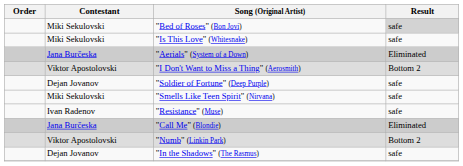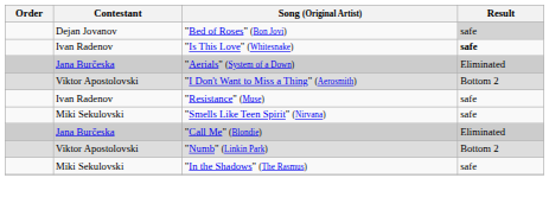 <table class="wikitable" style="font-size:90%; width:60%; text-align: left;">
 <tr>
 <th width="05%">Order</th>
 <th width="15%">Contestant</th>
 <th width="32%">Song <small>(Original Artist)</small></th>
 <th width="10%">Result</th>
 </tr>
 <tr>
 <td></td>
-<td>Miki Sekulovski</td>
+<td>Dejan Jovanov</td>
 <td>"<a href='#'>Bed of Roses</a>" <small>(<a href='#'>Bon Jovi</a>)</small></td>
 <td style="background: lightgrey;">safe</td>
 </tr>
 <tr>
 <td></td>
-<td>Miki Sekulovski</td>
+<td>Ivan Radenov</td>
 <td>"<a href='#'>Is This Love</a>" <small>(<a href='#'>Whitesnake</a>)</small></td>
-<td>safe</td>
+<td><strong>safe</strong></td>
 </tr>
 <tr>
 <td bgcolor="CCCCCC"></td>
 <td bgcolor="CCCCCC"><a href='#'>Jana Burčeska</a></td>
 <td bgcolor="CCCCCC">"<a href='#'>Aerials</a>" <small>(<a href='#'>System of a Down</a>)</small></td>
 <td bgcolor="CCCCCC">Eliminated</td>
 </tr>
 <tr>
 <td bgcolor="DDDDDD"></td>
 <td bgcolor="DDDDDD">Viktor Apostolovski</td>
 <td bgcolor="DDDDDD">"<a href='#'>I Don't Want to Miss a Thing</a>" <small>(<a href='#'>Aerosmith</a>)</small></td>
 <td bgcolor="DDDDDD">Bottom 2</td>
 </tr>
 <tr>
 <td></td>
-<td>Dejan Jovanov</td>
-<td>"<a href='#'>Soldier of Fortune</a>" <small>(<a href='#'>Deep Purple</a>)</small></td>
+<td>Ivan Radenov</td>
+<td>"<a href='#'>Resistance</a>" <small>(<a href='#'>Muse</a>)</small></td>
 <td>safe</td>
 </tr>
 <tr>
 <td></td>
 <td>Miki Sekulovski</td>
 <td>"<a href='#'>Smells Like Teen Spirit</a>" <small>(<a href='#'>Nirvana</a>)</small></td>
-<td>safe</td>
-</tr>
-<tr>
-<td></td>
-<td>Ivan Radenov</td>
-<td>"<a href='#'>Resistance</a>" <small>(<a href='#'>Muse</a>)</small></td>
 <td>safe</td>
 </tr>
 <tr>
 <td bgcolor="CCCCCC"></td>
 <td bgcolor="CCCCCC"><a href='#'>Jana Burčeska</a></td>
 <td bgcolor="CCCCCC">"<a href='#'>Call Me</a>" <small>(<a href='#'>Blondie</a>)</small></td>
 <td bgcolor="CCCCCC">Eliminated</td>
 </tr>
 <tr>
 <td bgcolor="DDDDDD"></td>
 <td bgcolor="DDDDDD">Viktor Apostolovski</td>
 <td bgcolor="DDDDDD">"<a href='#'>Numb</a>" <small>(<a href='#'>Linkin Park</a>)</small></td>
 <td bgcolor="DDDDDD">Bottom 2</td>
 </tr>
 <tr>
 <td></td>
-<td>Dejan Jovanov</td>
+<td>Miki Sekulovski</td>
 <td>"<a href='#'>In the Shadows</a>" <small>(<a href='#'>The Rasmus</a>)</small></td>
 <td>safe</td>
 </tr>
 <tr>
 </tr>
 </table>
